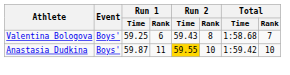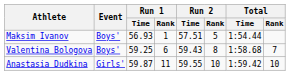 <table class="wikitable" style="font-size:90%">
 <tr>
 <th rowspan=2>Athlete</th>
 <th rowspan=2>Event</th>
 <th colspan=2>Run 1</th>
 <th colspan=2>Run 2</th>
 <th colspan=2>Total</th>
 </tr>
 <tr style="font-size:95%">
 <th>Time</th>
 <th>Rank</th>
 <th>Time</th>
 <th>Rank</th>
 <th>Time</th>
 <th>Rank</th>
 </tr>
 <tr align=center>
+<td align=left><a href='#'>Maksim Ivanov</a></td>
+<td align=left><a href='#'>Boys'</a></td>
+<td>56.93</td>
+<td>1</td>
+<td>57.51</td>
+<td>5</td>
+<td>1:54.44</td>
+<td></td>
+</tr>
+<tr align=center>
 <td align=left><a href='#'>Valentina Bologova</a></td>
 <td align=left><a href='#'>Boys'</a></td>
 <td>59.25</td>
 <td>6</td>
 <td>59.43</td>
 <td>8</td>
 <td>1:58.68</td>
 <td>7</td>
 </tr>
 <tr align=center>
 <td align=left><a href='#'>Anastasia Dudkina</a></td>
-<td align=left><a href='#'>Boys'</a></td>
+<td align=left><a href='#'>Girls'</a></td>
 <td>59.87</td>
 <td>11</td>
-<td style="background: gold;">59.55</td>
+<td>59.55</td>
 <td>10</td>
 <td>1:59.42</td>
 <td>10</td>
 </tr>
 </table>
